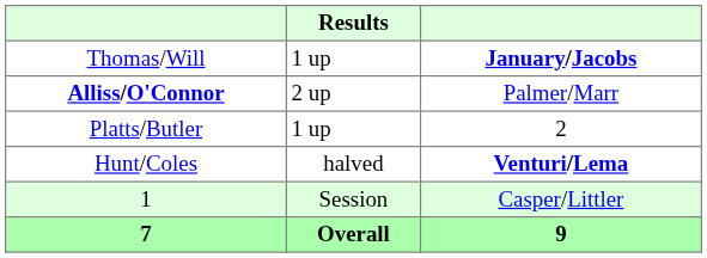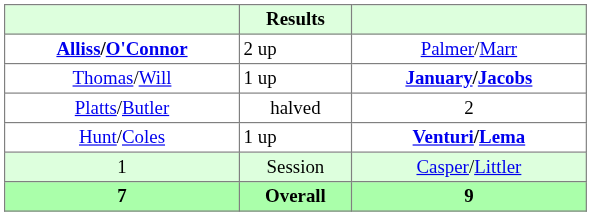 <table border="1" cellpadding="3" style="border-collapse:collapse; text-align:center;">
 <tr style="background:#dfd;">
 <th style="width:12em;"></th>
 <th style="width:5.5em;">Results</th>
 <th style="width:12em;"></th>
 </tr>
 <tr>
+<td><strong><a href='#'>Alliss</a>/<a href='#'>O'Connor</a></strong></td>
+<td align=left> 2 up</td>
+<td><a href='#'>Palmer</a>/<a href='#'>Marr</a></td>
+</tr>
+<tr>
 <td><a href='#'>Thomas</a>/<a href='#'>Will</a></td>
 <td align=left> 1 up</td>
 <td><strong><a href='#'>January</a>/<a href='#'>Jacobs</a></strong></td>
 </tr>
 <tr>
-<td><strong><a href='#'>Alliss</a>/<a href='#'>O'Connor</a></strong></td>
-<td align=left> 2 up</td>
-<td><a href='#'>Palmer</a>/<a href='#'>Marr</a></td>
-</tr>
-<tr>
 <td><a href='#'>Platts</a>/<a href='#'>Butler</a></td>
-<td align=left> 1 up</td>
+<td>halved</td>
 <td>2</td>
 </tr>
 <tr>
 <td><a href='#'>Hunt</a>/<a href='#'>Coles</a></td>
-<td>halved</td>
+<td align=left> 1 up</td>
 <td><strong><a href='#'>Venturi</a>/<a href='#'>Lema</a></strong></td>
 </tr>
 <tr style="background:#dfd;">
 <td>1</td>
 <td>Session</td>
 <td><a href='#'>Casper</a>/<a href='#'>Littler</a></td>
 </tr>
 <tr style="background:#afa;">
 <th>7</th>
 <th>Overall</th>
 <th>9</th>
 </tr>
 </table>
